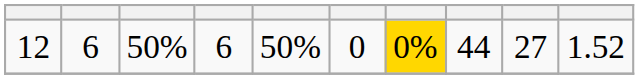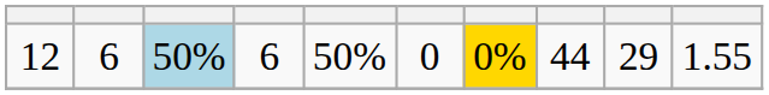 <table class="wikitable" style="text-align: center;">
 <tr>
 <th width="20"></th>
 <th width="20"></th>
 <th width="20"></th>
 <th width="20"></th>
 <th width="20"></th>
 <th width="20"></th>
 <th width="20"></th>
 <th width="20"></th>
 <th width="20"></th>
 <th width="20"></th>
 </tr>
 <tr>
 <td>12</td>
 <td>6</td>
-<td>50%</td>
+<td style="background: lightblue;">50%</td>
 <td>6</td>
 <td>50%</td>
 <td>0</td>
 <td style="background: gold;">0%</td>
 <td>44</td>
-<td>27</td>
-<td>1.52</td>
+<td>29</td>
+<td>1.55</td>
 </tr>
 <tr>
 </tr>
 </table>
